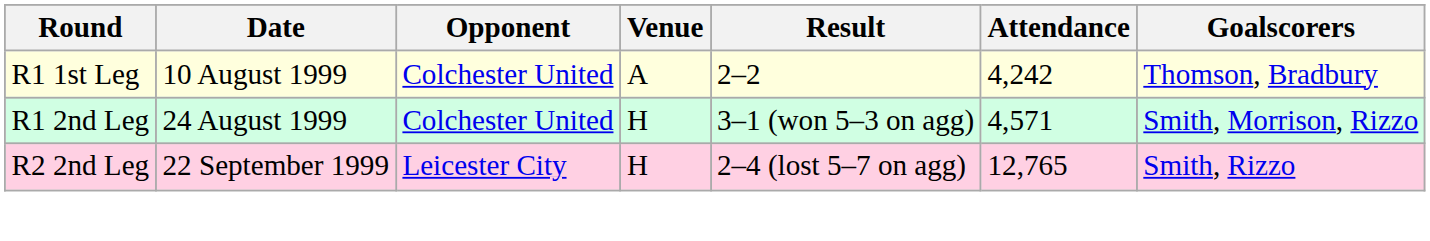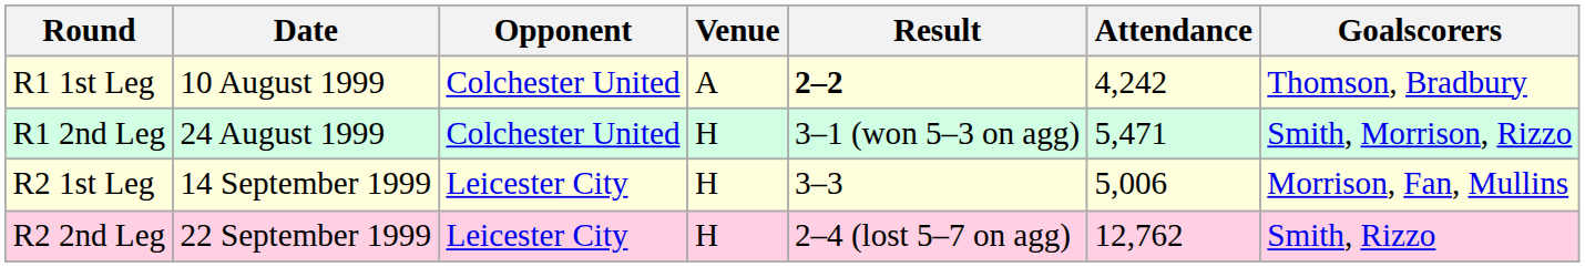 <table class="wikitable">
 <tr>
 <th>Round</th>
 <th>Date</th>
 <th>Opponent</th>
 <th>Venue</th>
 <th>Result</th>
 <th>Attendance</th>
 <th>Goalscorers</th>
 </tr>
 <tr style="background-color: #ffffdd;">
 <td>R1 1st Leg</td>
 <td>10 August 1999</td>
 <td><a href='#'>Colchester United</a></td>
 <td>A</td>
-<td>2–2</td>
+<td><strong>2–2</strong></td>
 <td>4,242</td>
 <td><a href='#'>Thomson</a>, <a href='#'>Bradbury</a></td>
 </tr>
 <tr style="background-color: #d0ffe3;">
 <td>R1 2nd Leg</td>
 <td>24 August 1999</td>
 <td><a href='#'>Colchester United</a></td>
 <td>H</td>
 <td>3–1 (won 5–3 on agg)</td>
-<td>4,571</td>
+<td>5,471</td>
 <td><a href='#'>Smith</a>, <a href='#'>Morrison</a>, <a href='#'>Rizzo</a></td>
+</tr>
+<tr style="background-color: #ffffdd;">
+<td>R2 1st Leg</td>
+<td>14 September 1999</td>
+<td><a href='#'>Leicester City</a></td>
+<td>H</td>
+<td>3–3</td>
+<td>5,006</td>
+<td><a href='#'>Morrison</a>, <a href='#'>Fan</a>, <a href='#'>Mullins</a></td>
 </tr>
 <tr style="background-color: #ffd0e3;">
 <td>R2 2nd Leg</td>
 <td>22 September 1999</td>
 <td><a href='#'>Leicester City</a></td>
 <td>H</td>
 <td>2–4 (lost 5–7 on agg)</td>
-<td>12,765</td>
+<td>12,762</td>
 <td><a href='#'>Smith</a>, <a href='#'>Rizzo</a></td>
 </tr>
 </table>
